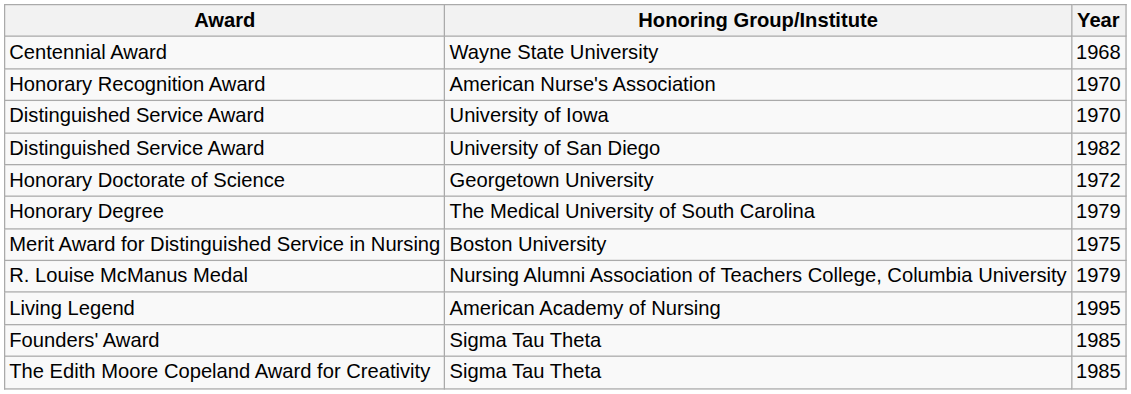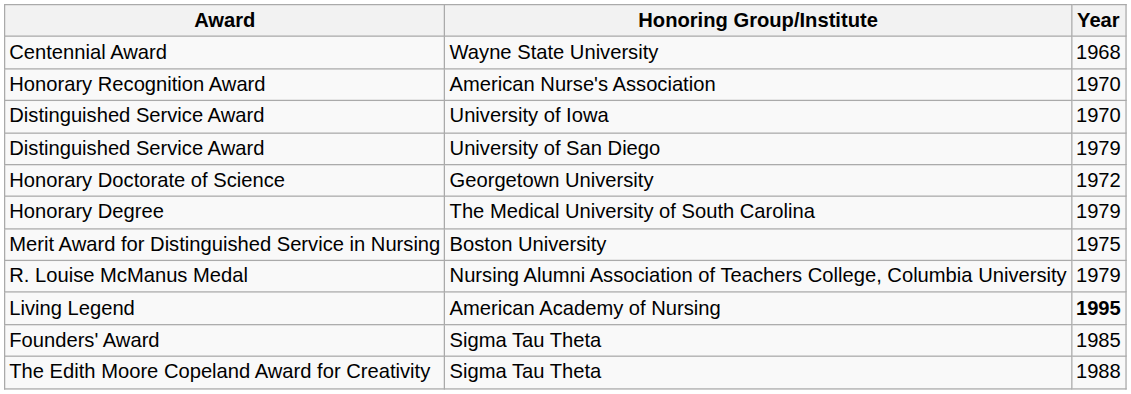 <table class="wikitable">
 <tr>
 <th>Award</th>
 <th>Honoring Group/Institute</th>
 <th>Year</th>
 </tr>
 <tr>
 <td>Centennial Award</td>
 <td>Wayne State University</td>
 <td>1968</td>
 </tr>
 <tr>
 <td>Honorary Recognition Award</td>
 <td>American Nurse's Association</td>
 <td>1970</td>
 </tr>
 <tr>
 <td>Distinguished Service Award</td>
 <td>University of Iowa</td>
 <td>1970</td>
 </tr>
 <tr>
 <td>Distinguished Service Award</td>
 <td>University of San Diego</td>
-<td>1982</td>
+<td>1979</td>
 </tr>
 <tr>
 <td>Honorary Doctorate of Science</td>
 <td>Georgetown University</td>
 <td>1972</td>
 </tr>
 <tr>
 <td>Honorary Degree</td>
 <td>The Medical University of South Carolina</td>
 <td>1979</td>
 </tr>
 <tr>
 <td>Merit Award for Distinguished Service in Nursing</td>
 <td>Boston University</td>
 <td>1975</td>
 </tr>
 <tr>
 <td>R. Louise McManus Medal</td>
 <td>Nursing Alumni Association of Teachers College, Columbia University</td>
 <td>1979</td>
 </tr>
 <tr>
 <td>Living Legend</td>
 <td>American Academy of Nursing</td>
-<td>1995</td>
+<td><strong>1995</strong></td>
 </tr>
 <tr>
 <td>Founders' Award</td>
 <td>Sigma Tau Theta</td>
 <td>1985</td>
 </tr>
 <tr>
 <td>The Edith Moore Copeland Award for Creativity</td>
 <td>Sigma Tau Theta</td>
-<td>1985</td>
+<td>1988</td>
 </tr>
 </table>
